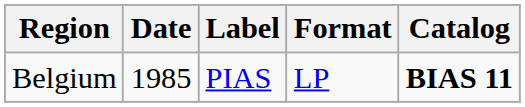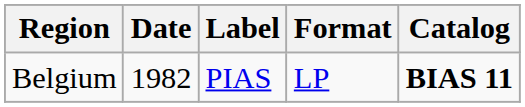 <table class="wikitable">
 <tr>
 <th>Region</th>
 <th>Date</th>
 <th>Label</th>
 <th>Format</th>
 <th>Catalog</th>
 </tr>
 <tr>
 <td>Belgium</td>
-<td>1985</td>
+<td>1982</td>
 <td><a href='#'>PIAS</a></td>
 <td><a href='#'>LP</a></td>
 <td><strong>BIAS 11</strong></td>
 </tr>
 </table>
